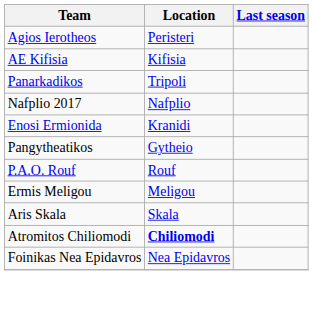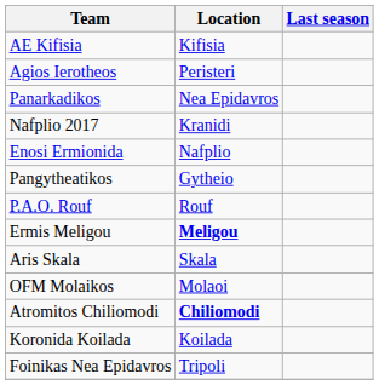 <table class="wikitable sortable">
 <tr>
 <th>Team</th>
 <th>Location</th>
 <th><a href='#'>Last season</a></th>
 </tr>
 <tr>
+<td><a href='#'>AE Kifisia</a></td>
+<td><a href='#'>Kifisia</a></td>
+<td></td>
+</tr>
+<tr>
 <td><a href='#'>Agios Ierotheos</a></td>
 <td><a href='#'>Peristeri</a></td>
 <td></td>
 </tr>
 <tr>
-<td><a href='#'>AE Kifisia</a></td>
-<td><a href='#'>Kifisia</a></td>
-<td></td>
-</tr>
-<tr>
 <td><a href='#'>Panarkadikos</a></td>
-<td><a href='#'>Tripoli</a></td>
+<td><a href='#'>Nea Epidavros</a></td>
 <td></td>
 </tr>
 <tr>
 <td>Nafplio 2017</td>
-<td><a href='#'>Nafplio</a></td>
+<td><a href='#'>Kranidi</a></td>
 <td></td>
 </tr>
 <tr>
 <td><a href='#'>Enosi Ermionida</a></td>
-<td><a href='#'>Kranidi</a></td>
+<td><a href='#'>Nafplio</a></td>
 <td></td>
 </tr>
 <tr>
 <td>Pangytheatikos</td>
 <td><a href='#'>Gytheio</a></td>
 <td></td>
 </tr>
 <tr>
 <td><a href='#'>P.A.O. Rouf</a></td>
 <td><a href='#'>Rouf</a></td>
 <td></td>
 </tr>
 <tr>
 <td>Ermis Meligou</td>
-<td><a href='#'>Meligou</a></td>
+<td><strong><a href='#'>Meligou</a></strong></td>
 <td></td>
 </tr>
 <tr>
 <td>Aris Skala</td>
 <td><a href='#'>Skala</a></td>
 <td></td>
 </tr>
 <tr>
+<td>OFM Molaikos</td>
+<td><a href='#'>Molaoi</a></td>
+<td></td>
+</tr>
+<tr>
 <td>Atromitos Chiliomodi</td>
 <td><strong><a href='#'>Chiliomodi</a></strong></td>
 <td></td>
 </tr>
 <tr>
+<td>Koronida Koilada</td>
+<td><a href='#'>Koilada</a></td>
+<td></td>
+</tr>
+<tr>
 <td>Foinikas Nea Epidavros</td>
-<td><a href='#'>Nea Epidavros</a></td>
+<td><a href='#'>Tripoli</a></td>
 <td></td>
 </tr>
 <tr>
 </tr>
 </table>
